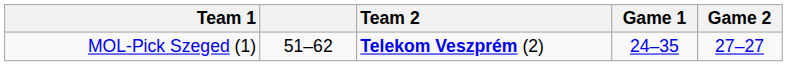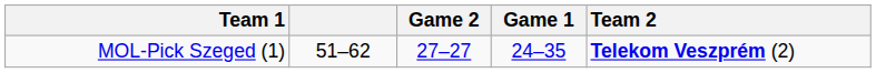 <table class=wikitable style="text-align:center">
 <tr>
 <th style="width:225px; text-align:right;">Team 1</th>
 <th style="width:80px;"></th>
+<th style="width:70px;">Game 2</th>
+<th style="width:70px;">Game 1</th>
 <th style="width:225px; text-align:left;">Team 2</th>
-<th style="width:70px;">Game 1</th>
-<th style="width:70px;">Game 2</th>
 </tr>
 <tr>
 <td align=right><a href='#'>MOL-Pick Szeged</a> (1)</td>
 <td>51–62</td>
+<td><a href='#'>27–27</a></td>
+<td><a href='#'>24–35</a></td>
 <td align=left><strong><a href='#'>Telekom Veszprém</a></strong> (2)</td>
-<td><a href='#'>24–35</a></td>
-<td><a href='#'>27–27</a></td>
 </tr>
 </table>
